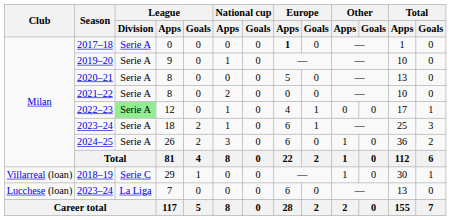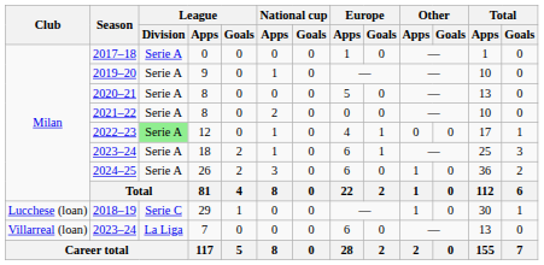 <table class="wikitable" style="text-align: center;">
 <tr>
 <th rowspan="2">Club</th>
 <th rowspan="2">Season</th>
 <th colspan="3">League</th>
 <th colspan="2">National cup</th>
 <th colspan="2">Europe</th>
 <th colspan="2">Other</th>
 <th colspan="2">Total</th>
 </tr>
 <tr>
 <th>Division</th>
 <th>Apps</th>
 <th>Goals</th>
 <th>Apps</th>
 <th>Goals</th>
 <th>Apps</th>
 <th>Goals</th>
 <th>Apps</th>
 <th>Goals</th>
 <th>Apps</th>
 <th>Goals</th>
 </tr>
 <tr>
 <td rowspan="8"><a href='#'>Milan</a></td>
 <td><a href='#'>2017–18</a></td>
 <td><a href='#'>Serie A</a></td>
 <td>0</td>
 <td>0</td>
 <td>0</td>
 <td>0</td>
-<td><strong>1</strong></td>
+<td>1</td>
 <td>0</td>
 <td colspan="2">—</td>
 <td>1</td>
 <td>0</td>
 </tr>
 <tr>
 <td><a href='#'>2019–20</a></td>
 <td>Serie A</td>
 <td>9</td>
 <td>0</td>
 <td>1</td>
 <td>0</td>
 <td colspan="2">—</td>
 <td colspan="2">—</td>
 <td>10</td>
 <td>0</td>
 </tr>
 <tr>
 <td><a href='#'>2020–21</a></td>
 <td>Serie A</td>
 <td>8</td>
 <td>0</td>
 <td>0</td>
 <td>0</td>
 <td>5</td>
 <td>0</td>
 <td colspan="2">—</td>
 <td>13</td>
 <td>0</td>
 </tr>
 <tr>
 <td><a href='#'>2021–22</a></td>
 <td>Serie A</td>
 <td>8</td>
 <td>0</td>
 <td>2</td>
 <td>0</td>
 <td>0</td>
 <td>0</td>
 <td colspan="2">—</td>
 <td>10</td>
 <td>0</td>
 </tr>
 <tr>
 <td><a href='#'>2022–23</a></td>
 <td style="background: lightgreen;">Serie A</td>
 <td>12</td>
 <td>0</td>
 <td>1</td>
 <td>0</td>
 <td>4</td>
 <td>1</td>
 <td>0</td>
 <td>0</td>
 <td>17</td>
 <td>1</td>
 </tr>
 <tr>
 <td><a href='#'>2023–24</a></td>
 <td>Serie A</td>
 <td>18</td>
 <td>2</td>
 <td>1</td>
 <td>0</td>
 <td>6</td>
 <td>1</td>
 <td colspan="2">—</td>
 <td>25</td>
 <td>3</td>
 </tr>
 <tr>
 <td><a href='#'>2024–25</a></td>
 <td>Serie A</td>
 <td>26</td>
 <td>2</td>
 <td>3</td>
 <td>0</td>
 <td>6</td>
 <td>0</td>
 <td>1</td>
 <td>0</td>
 <td>36</td>
 <td>2</td>
 </tr>
 <tr>
 <th colspan="2">Total</th>
 <th>81</th>
 <th>4</th>
 <th>8</th>
 <th>0</th>
 <th>22</th>
 <th>2</th>
 <th>1</th>
 <th>0</th>
 <th>112</th>
 <th>6</th>
 </tr>
 <tr>
-<td><a href='#'>Villarreal</a> (loan)</td>
+<td><a href='#'>Lucchese</a> (loan)</td>
 <td><a href='#'>2018–19</a></td>
 <td><a href='#'>Serie C</a></td>
 <td>29</td>
 <td>1</td>
 <td>0</td>
 <td>0</td>
 <td colspan="2">—</td>
 <td>1</td>
 <td>0</td>
 <td>30</td>
 <td>1</td>
 </tr>
 <tr>
-<td><a href='#'>Lucchese</a> (loan)</td>
+<td><a href='#'>Villarreal</a> (loan)</td>
 <td><a href='#'>2023–24</a></td>
 <td><a href='#'>La Liga</a></td>
 <td>7</td>
 <td>0</td>
 <td>0</td>
 <td>0</td>
 <td>6</td>
 <td>0</td>
 <td colspan="2">—</td>
 <td>13</td>
 <td>0</td>
 </tr>
 <tr>
 <th colspan="3">Career total</th>
 <th>117</th>
 <th>5</th>
 <th>8</th>
 <th>0</th>
 <th>28</th>
 <th>2</th>
 <th>2</th>
 <th>0</th>
 <th>155</th>
 <th>7</th>
 </tr>
 </table>
